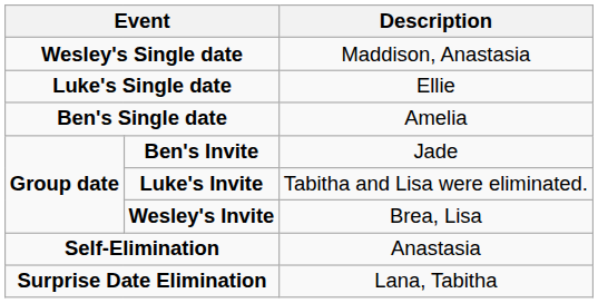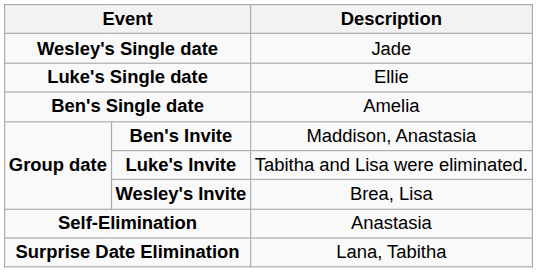 <table class="wikitable sortable" style="text-align:center;">
 <tr>
 <th colspan="2">Event</th>
 <th>Description</th>
 </tr>
 <tr>
 <td colspan="2"><strong>Wesley's Single date</strong></td>
-<td>Maddison, Anastasia</td>
+<td>Jade</td>
 </tr>
 <tr>
 <td colspan="2"><strong>Luke's Single date</strong></td>
 <td>Ellie</td>
 </tr>
 <tr>
 <td colspan="2"><strong>Ben's Single date</strong></td>
 <td>Amelia</td>
 </tr>
 <tr>
 <td rowspan="3"><strong>Group date</strong></td>
 <td><strong>Ben's Invite</strong></td>
-<td>Jade</td>
+<td>Maddison, Anastasia</td>
 </tr>
 <tr>
 <td><strong>Luke's Invite</strong></td>
 <td>Tabitha and Lisa were eliminated.</td>
 </tr>
 <tr>
 <td><strong>Wesley's Invite</strong></td>
 <td>Brea, Lisa</td>
 </tr>
 <tr>
 <td colspan="2"><strong>Self-Elimination</strong></td>
 <td>Anastasia</td>
 </tr>
 <tr>
 <td colspan="2"><strong>Surprise Date Elimination</strong></td>
 <td>Lana, Tabitha</td>
 </tr>
 </table>
